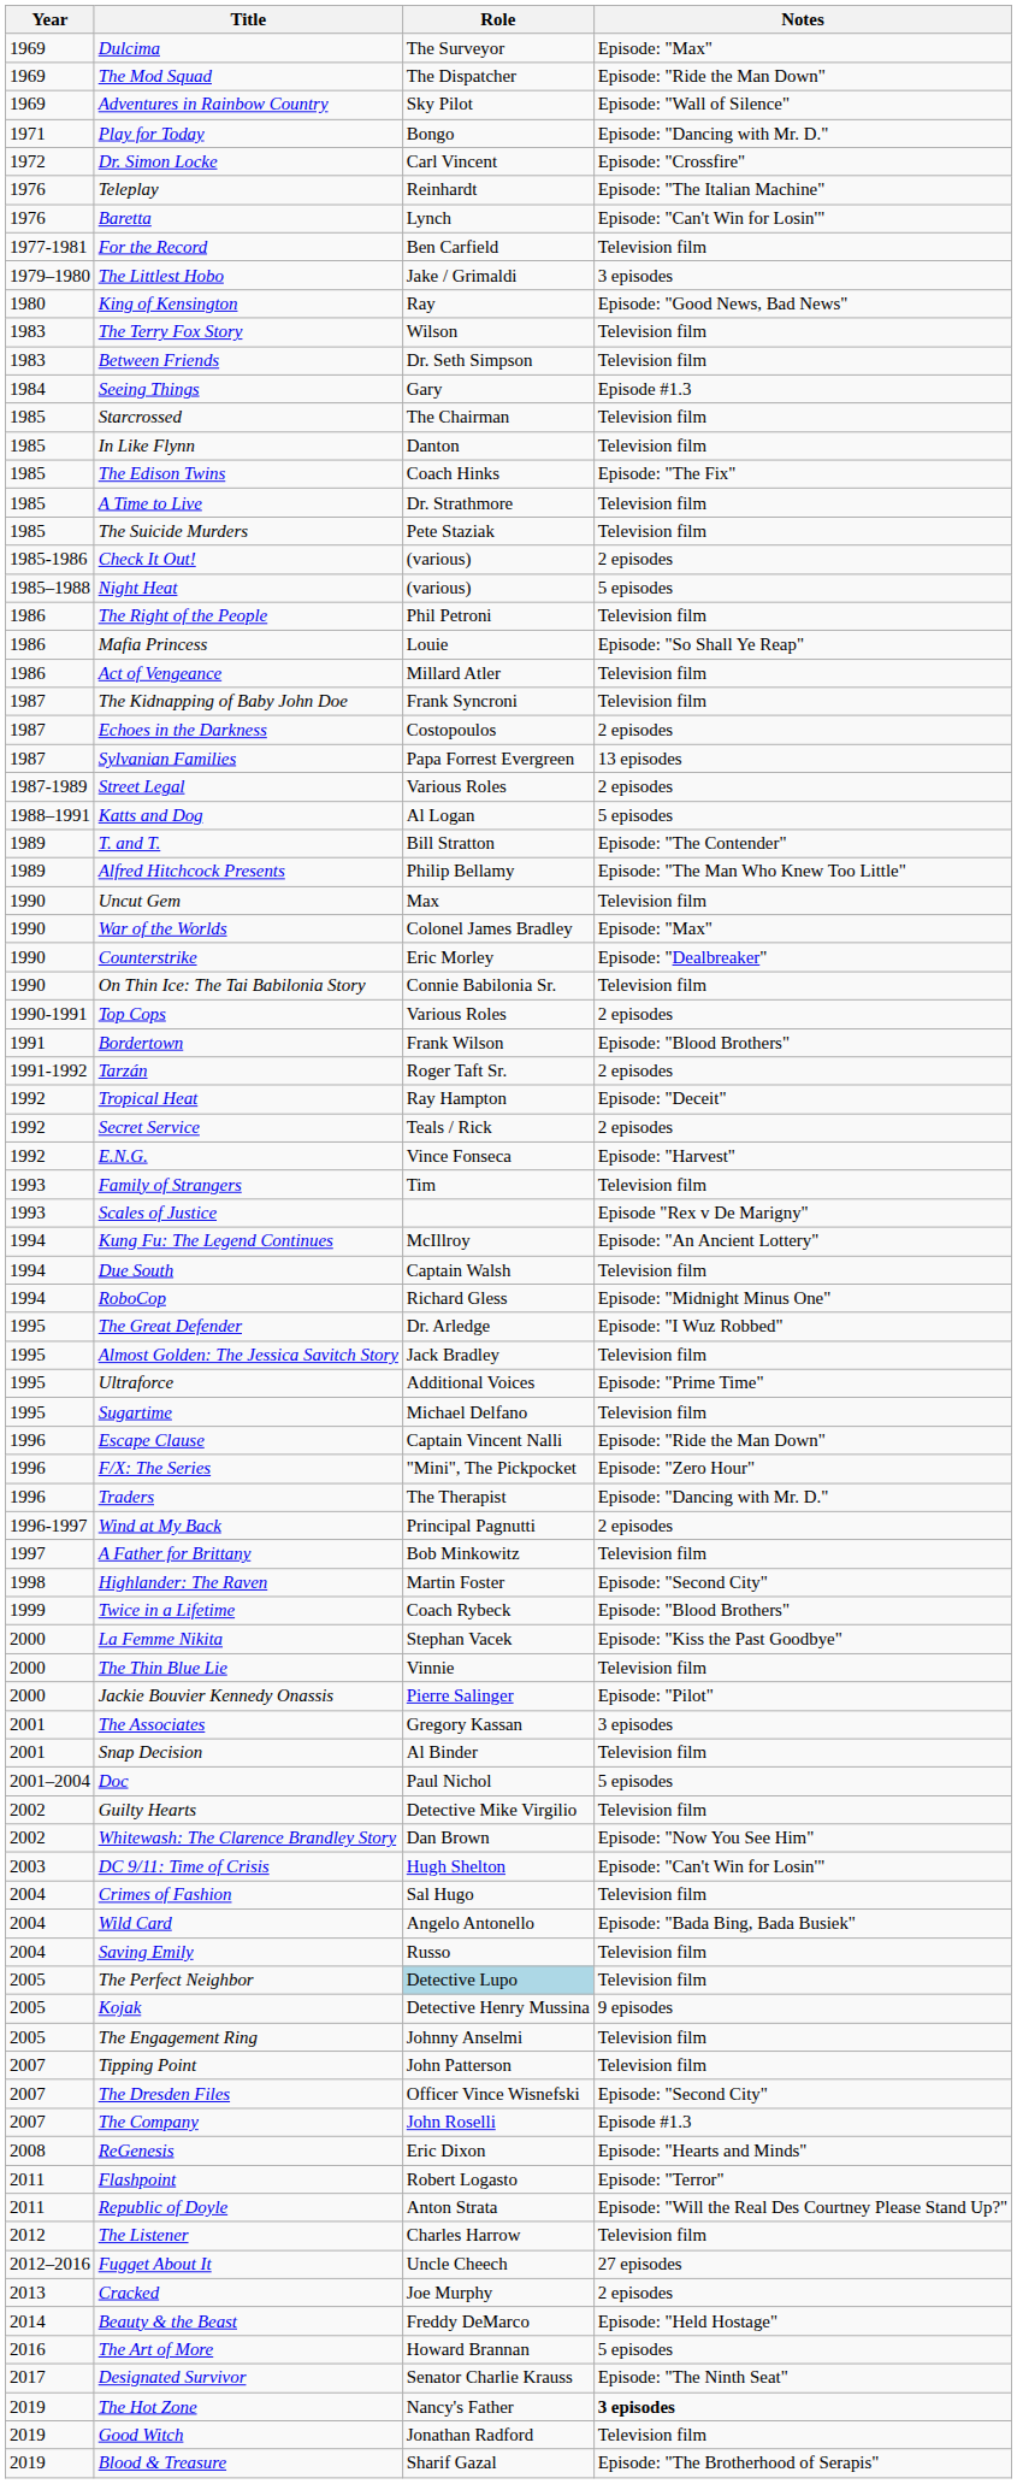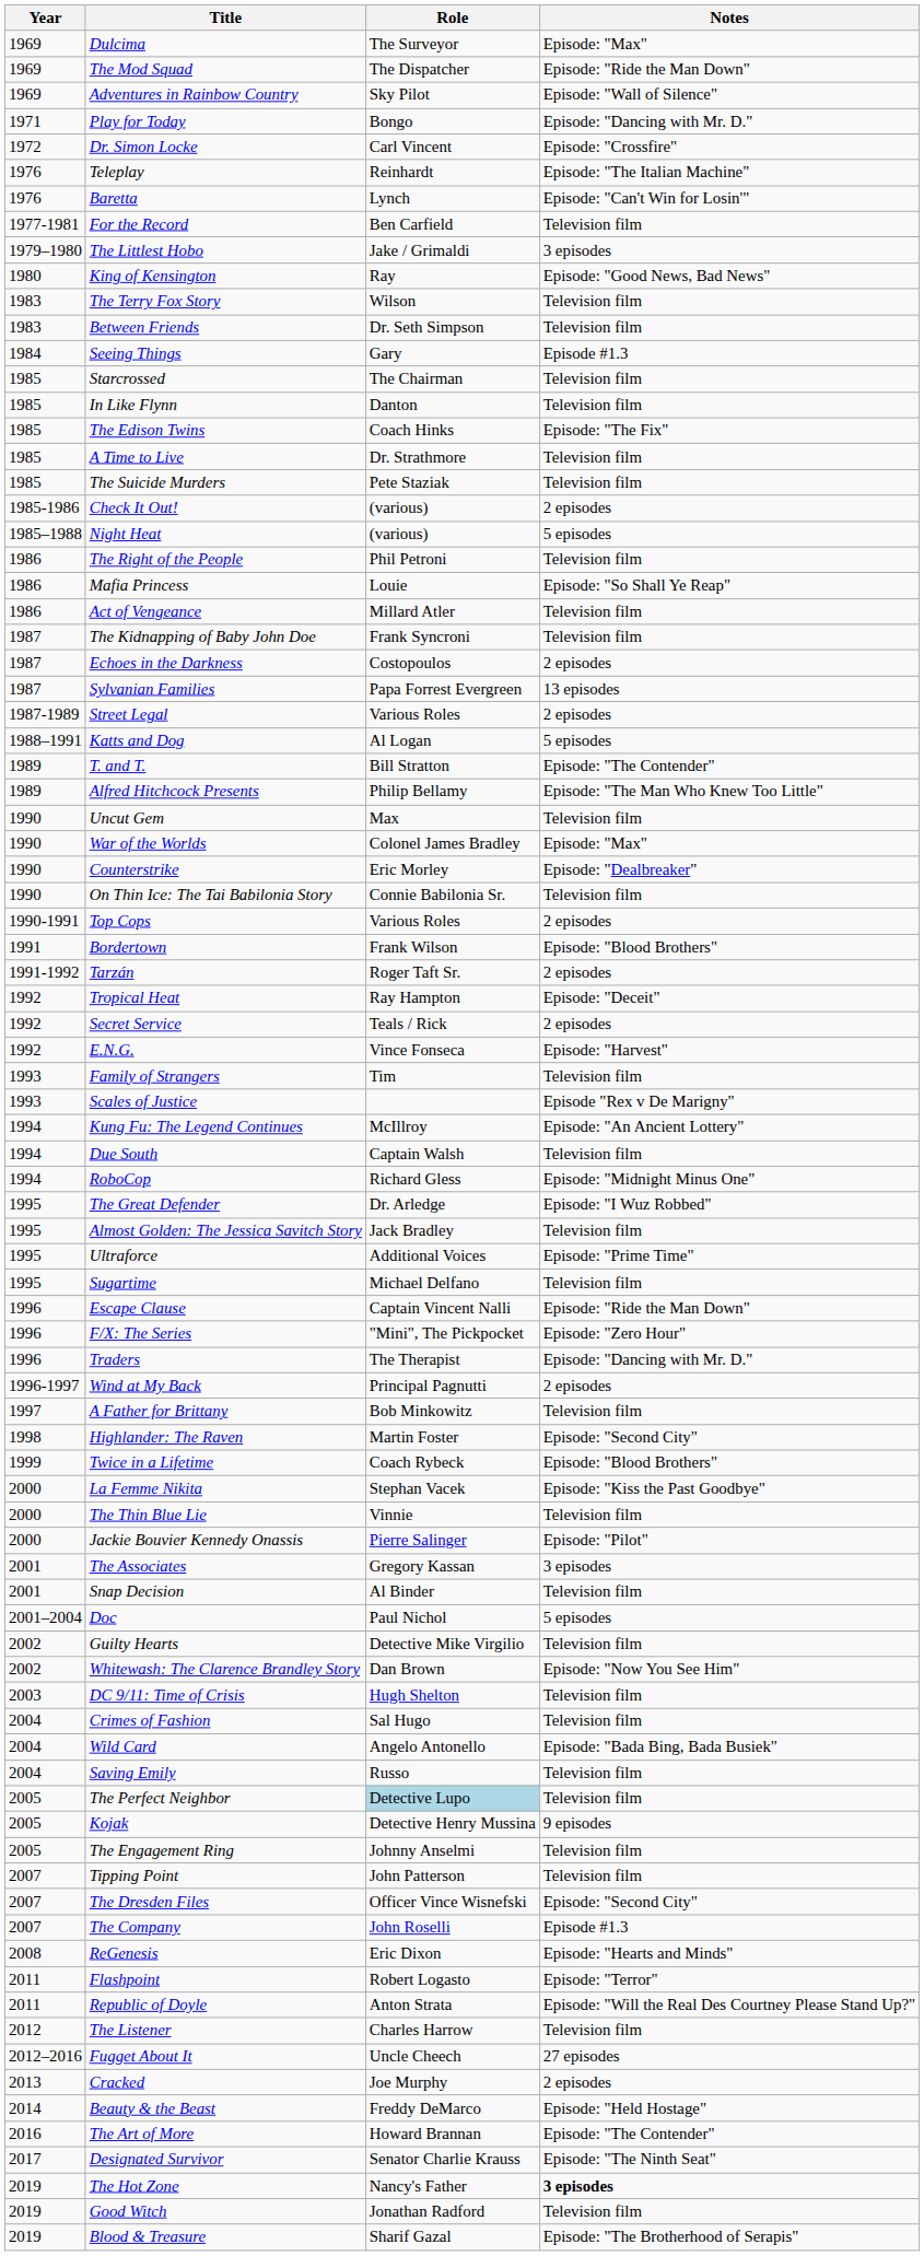 <table class="wikitable sortable">
 <tr>
 <th>Year</th>
 <th>Title</th>
 <th>Role</th>
 <th class="unsortable">Notes</th>
 </tr>
 <tr>
 <td>1969</td>
 <td><a href='#'><em>Dulcima</em></a></td>
 <td>The Surveyor</td>
 <td>Episode: "Max"</td>
 </tr>
 <tr>
 <td>1969</td>
 <td data-sort-value="Mod Squad, The"><em><a href='#'>The Mod Squad</a></em></td>
 <td>The Dispatcher</td>
 <td>Episode: "Ride the Man Down"</td>
 </tr>
 <tr>
 <td>1969</td>
 <td><em><a href='#'>Adventures in Rainbow Country</a></em></td>
 <td>Sky Pilot</td>
 <td>Episode: "Wall of Silence"</td>
 </tr>
 <tr>
 <td>1971</td>
 <td><em><a href='#'>Play for Today</a></em></td>
 <td>Bongo</td>
 <td>Episode: "Dancing with Mr. D."</td>
 </tr>
 <tr>
 <td>1972</td>
 <td><em><a href='#'>Dr. Simon Locke</a></em></td>
 <td>Carl Vincent</td>
 <td>Episode: "Crossfire"</td>
 </tr>
 <tr>
 <td>1976</td>
 <td><em>Teleplay</em></td>
 <td>Reinhardt</td>
 <td>Episode: "The Italian Machine"</td>
 </tr>
 <tr>
 <td>1976</td>
 <td><em><a href='#'>Baretta</a></em></td>
 <td>Lynch</td>
 <td>Episode: "Can't Win for Losin'"</td>
 </tr>
 <tr>
 <td>1977-1981</td>
 <td><a href='#'><em>For the Record</em></a></td>
 <td>Ben Carfield</td>
 <td>Television film</td>
 </tr>
 <tr>
 <td>1979–1980</td>
 <td data-sort-value="Littlest Hobo, The"><em><a href='#'>The Littlest Hobo</a></em></td>
 <td>Jake / Grimaldi</td>
 <td>3 episodes</td>
 </tr>
 <tr>
 <td>1980</td>
 <td><em><a href='#'>King of Kensington</a></em></td>
 <td>Ray</td>
 <td>Episode: "Good News, Bad News"</td>
 </tr>
 <tr>
 <td>1983</td>
 <td data-sort-value="Terry Fox Story, The"><em><a href='#'>The Terry Fox Story</a></em></td>
 <td>Wilson</td>
 <td>Television film</td>
 </tr>
 <tr>
 <td>1983</td>
 <td><a href='#'><em>Between Friends</em></a></td>
 <td>Dr. Seth Simpson</td>
 <td>Television film</td>
 </tr>
 <tr>
 <td>1984</td>
 <td><a href='#'><em>Seeing Things</em></a></td>
 <td>Gary</td>
 <td>Episode #1.3</td>
 </tr>
 <tr>
 <td>1985</td>
 <td><em>Starcrossed</em></td>
 <td>The Chairman</td>
 <td>Television film</td>
 </tr>
 <tr>
 <td>1985</td>
 <td><em>In Like Flynn</em></td>
 <td>Danton</td>
 <td>Television film</td>
 </tr>
 <tr>
 <td>1985</td>
 <td data-sort-value="Edison Twins, The"><em><a href='#'>The Edison Twins</a></em></td>
 <td>Coach Hinks</td>
 <td>Episode: "The Fix"</td>
 </tr>
 <tr>
 <td>1985</td>
 <td data-sort-value="Time to Live, A"><em><a href='#'>A Time to Live</a></em></td>
 <td>Dr. Strathmore</td>
 <td>Television film</td>
 </tr>
 <tr>
 <td>1985</td>
 <td data-sort-value="Suicide Murders, The"><em>The Suicide Murders</em></td>
 <td>Pete Staziak</td>
 <td>Television film</td>
 </tr>
 <tr>
 <td>1985-1986</td>
 <td><a href='#'><em>Check It Out!</em></a></td>
 <td>(various)</td>
 <td>2 episodes</td>
 </tr>
 <tr>
 <td>1985–1988</td>
 <td><em><a href='#'>Night Heat</a></em></td>
 <td>(various)</td>
 <td>5 episodes</td>
 </tr>
 <tr>
 <td>1986</td>
 <td data-sort-value="Right of the People, The"><em><a href='#'>The Right of the People</a></em></td>
 <td>Phil Petroni</td>
 <td>Television film</td>
 </tr>
 <tr>
 <td>1986</td>
 <td><em>Mafia Princess</em></td>
 <td>Louie</td>
 <td>Episode: "So Shall Ye Reap"</td>
 </tr>
 <tr>
 <td>1986</td>
 <td><a href='#'><em>Act of Vengeance</em></a></td>
 <td>Millard Atler</td>
 <td>Television film</td>
 </tr>
 <tr>
 <td>1987</td>
 <td data-sort-value="Kidnapping of Baby John Doe, The"><em>The Kidnapping of Baby John Doe</em></td>
 <td>Frank Syncroni</td>
 <td>Television film</td>
 </tr>
 <tr>
 <td>1987</td>
 <td><em><a href='#'>Echoes in the Darkness</a></em></td>
 <td>Costopoulos</td>
 <td>2 episodes</td>
 </tr>
 <tr>
 <td>1987</td>
 <td><a href='#'><em>Sylvanian Families</em></a></td>
 <td>Papa Forrest Evergreen</td>
 <td>13 episodes</td>
 </tr>
 <tr>
 <td>1987-1989</td>
 <td><a href='#'><em>Street Legal</em></a></td>
 <td>Various Roles</td>
 <td>2 episodes</td>
 </tr>
 <tr>
 <td>1988–1991</td>
 <td><em><a href='#'>Katts and Dog</a></em></td>
 <td>Al Logan</td>
 <td>5 episodes</td>
 </tr>
 <tr>
 <td>1989</td>
 <td><em><a href='#'>T. and T.</a></em></td>
 <td>Bill Stratton</td>
 <td>Episode: "The Contender"</td>
 </tr>
 <tr>
 <td>1989</td>
 <td><a href='#'><em>Alfred Hitchcock Presents</em></a></td>
 <td>Philip Bellamy</td>
 <td>Episode: "The Man Who Knew Too Little"</td>
 </tr>
 <tr>
 <td>1990</td>
 <td><em>Uncut Gem</em></td>
 <td>Max</td>
 <td>Television film</td>
 </tr>
 <tr>
 <td>1990</td>
 <td><a href='#'><em>War of the Worlds</em></a></td>
 <td>Colonel James Bradley</td>
 <td>Episode: "Max"</td>
 </tr>
 <tr>
 <td>1990</td>
 <td><a href='#'><em>Counterstrike</em></a></td>
 <td>Eric Morley</td>
 <td>Episode: "<a href='#'>Dealbreaker</a>"</td>
 </tr>
 <tr>
 <td>1990</td>
 <td><em>On Thin Ice: The Tai Babilonia Story</em></td>
 <td>Connie Babilonia Sr.</td>
 <td>Television film</td>
 </tr>
 <tr>
 <td>1990-1991</td>
 <td><em><a href='#'>Top Cops</a></em></td>
 <td>Various Roles</td>
 <td>2 episodes</td>
 </tr>
 <tr>
 <td>1991</td>
 <td><a href='#'><em>Bordertown</em></a></td>
 <td>Frank Wilson</td>
 <td>Episode: "Blood Brothers"</td>
 </tr>
 <tr>
 <td>1991-1992</td>
 <td><em><a href='#'>Tarzán</a></em></td>
 <td>Roger Taft Sr.</td>
 <td>2 episodes</td>
 </tr>
 <tr>
 <td>1992</td>
 <td><em><a href='#'>Tropical Heat</a></em></td>
 <td>Ray Hampton</td>
 <td>Episode: "Deceit"</td>
 </tr>
 <tr>
 <td>1992</td>
 <td><a href='#'><em>Secret Service</em></a></td>
 <td>Teals / Rick</td>
 <td>2 episodes</td>
 </tr>
 <tr>
 <td>1992</td>
 <td><em><a href='#'>E.N.G.</a></em></td>
 <td>Vince Fonseca</td>
 <td>Episode: "Harvest"</td>
 </tr>
 <tr>
 <td>1993</td>
 <td><em><a href='#'>Family of Strangers</a></em></td>
 <td>Tim</td>
 <td>Television film</td>
 </tr>
 <tr>
 <td>1993</td>
 <td><em><a href='#'>Scales of Justice</a></em></td>
 <td></td>
 <td>Episode "Rex v De Marigny"</td>
 </tr>
 <tr>
 <td>1994</td>
 <td><em><a href='#'>Kung Fu: The Legend Continues</a></em></td>
 <td>McIllroy</td>
 <td>Episode: "An Ancient Lottery"</td>
 </tr>
 <tr>
 <td>1994</td>
 <td><em><a href='#'>Due South</a></em></td>
 <td>Captain Walsh</td>
 <td>Television film</td>
 </tr>
 <tr>
 <td>1994</td>
 <td><a href='#'><em>RoboCop</em></a></td>
 <td>Richard Gless</td>
 <td>Episode: "Midnight Minus One"</td>
 </tr>
 <tr>
 <td>1995</td>
 <td data-sort-value="Great Defender, The"><a href='#'><em>The Great Defender</em></a></td>
 <td>Dr. Arledge</td>
 <td>Episode: "I Wuz Robbed"</td>
 </tr>
 <tr>
 <td>1995</td>
 <td><em><a href='#'>Almost Golden: The Jessica Savitch Story</a></em></td>
 <td>Jack Bradley</td>
 <td>Television film</td>
 </tr>
 <tr>
 <td>1995</td>
 <td><em>Ultraforce</em></td>
 <td>Additional Voices</td>
 <td>Episode: "Prime Time"</td>
 </tr>
 <tr>
 <td>1995</td>
 <td><a href='#'><em>Sugartime</em></a></td>
 <td>Michael Delfano</td>
 <td>Television film</td>
 </tr>
 <tr>
 <td>1996</td>
 <td><a href='#'><em>Escape Clause</em></a></td>
 <td>Captain Vincent Nalli</td>
 <td>Episode: "Ride the Man Down"</td>
 </tr>
 <tr>
 <td>1996</td>
 <td><em><a href='#'>F/X: The Series</a></em></td>
 <td>"Mini", The Pickpocket</td>
 <td>Episode: "Zero Hour"</td>
 </tr>
 <tr>
 <td>1996</td>
 <td><a href='#'><em>Traders</em></a></td>
 <td>The Therapist</td>
 <td>Episode: "Dancing with Mr. D."</td>
 </tr>
 <tr>
 <td>1996-1997</td>
 <td><em><a href='#'>Wind at My Back</a></em></td>
 <td>Principal Pagnutti</td>
 <td>2 episodes</td>
 </tr>
 <tr>
 <td>1997</td>
 <td data-sort-value="Father for Brittany, A"><em><a href='#'>A Father for Brittany</a></em></td>
 <td>Bob Minkowitz</td>
 <td>Television film</td>
 </tr>
 <tr>
 <td>1998</td>
 <td><em><a href='#'>Highlander: The Raven</a></em></td>
 <td>Martin Foster</td>
 <td>Episode: "Second City"</td>
 </tr>
 <tr>
 <td>1999</td>
 <td><a href='#'><em>Twice in a Lifetime</em></a></td>
 <td>Coach Rybeck</td>
 <td>Episode: "Blood Brothers"</td>
 </tr>
 <tr>
 <td>2000</td>
 <td><a href='#'><em>La Femme Nikita</em></a></td>
 <td>Stephan Vacek</td>
 <td>Episode: "Kiss the Past Goodbye"</td>
 </tr>
 <tr>
 <td>2000</td>
 <td data-sort-value="Thin Blue Lie, The"><em><a href='#'>The Thin Blue Lie</a></em></td>
 <td>Vinnie</td>
 <td>Television film</td>
 </tr>
 <tr>
 <td>2000</td>
 <td><em>Jackie Bouvier Kennedy Onassis</em></td>
 <td><a href='#'>Pierre Salinger</a></td>
 <td>Episode: "Pilot"</td>
 </tr>
 <tr>
 <td>2001</td>
 <td data-sort-value="Associates, The"><a href='#'><em>The Associates</em></a></td>
 <td>Gregory Kassan</td>
 <td>3 episodes</td>
 </tr>
 <tr>
 <td>2001</td>
 <td><em>Snap Decision</em></td>
 <td>Al Binder</td>
 <td>Television film</td>
 </tr>
 <tr>
 <td>2001–2004</td>
 <td><a href='#'><em>Doc</em></a></td>
 <td>Paul Nichol</td>
 <td>5 episodes</td>
 </tr>
 <tr>
 <td>2002</td>
 <td><em>Guilty Hearts</em></td>
 <td>Detective Mike Virgilio</td>
 <td>Television film</td>
 </tr>
 <tr>
 <td>2002</td>
 <td><em><a href='#'>Whitewash: The Clarence Brandley Story</a></em></td>
 <td>Dan Brown</td>
 <td>Episode: "Now You See Him"</td>
 </tr>
 <tr>
 <td>2003</td>
 <td><em><a href='#'>DC 9/11: Time of Crisis</a></em></td>
 <td><a href='#'>Hugh Shelton</a></td>
-<td>Episode: "Can't Win for Losin'"</td>
+<td>Television film</td>
 </tr>
 <tr>
 <td>2004</td>
 <td><em><a href='#'>Crimes of Fashion</a></em></td>
 <td>Sal Hugo</td>
 <td>Television film</td>
 </tr>
 <tr>
 <td>2004</td>
 <td><a href='#'><em>Wild Card</em></a></td>
 <td>Angelo Antonello</td>
 <td>Episode: "Bada Bing, Bada Busiek"</td>
 </tr>
 <tr>
 <td>2004</td>
 <td><em><a href='#'>Saving Emily</a></em></td>
 <td>Russo</td>
 <td>Television film</td>
 </tr>
 <tr>
 <td>2005</td>
 <td data-sort-value="Perfect Neighbor, The"><em>The Perfect Neighbor</em></td>
 <td style="background: lightblue;">Detective Lupo</td>
 <td>Television film</td>
 </tr>
 <tr>
 <td>2005</td>
 <td><a href='#'><em>Kojak</em></a></td>
 <td>Detective Henry Mussina</td>
 <td>9 episodes</td>
 </tr>
 <tr>
 <td>2005</td>
 <td data-sort-value="Engagement Ring, The"><em>The Engagement Ring</em></td>
 <td>Johnny Anselmi</td>
 <td>Television film</td>
 </tr>
 <tr>
 <td>2007</td>
 <td><em>Tipping Point</em></td>
 <td>John Patterson</td>
 <td>Television film</td>
 </tr>
 <tr>
 <td>2007</td>
 <td data-sort-value="Dresden Files, The"><a href='#'><em>The Dresden Files</em></a></td>
 <td>Officer Vince Wisnefski</td>
 <td>Episode: "Second City"</td>
 </tr>
 <tr>
 <td>2007</td>
 <td data-sort-value="Company, The"><a href='#'><em>The Company</em></a></td>
 <td><a href='#'>John Roselli</a></td>
 <td>Episode #1.3</td>
 </tr>
 <tr>
 <td>2008</td>
 <td><em><a href='#'>ReGenesis</a></em></td>
 <td>Eric Dixon</td>
 <td>Episode: "Hearts and Minds"</td>
 </tr>
 <tr>
 <td>2011</td>
 <td><a href='#'><em>Flashpoint</em></a></td>
 <td>Robert Logasto</td>
 <td>Episode: "Terror"</td>
 </tr>
 <tr>
 <td>2011</td>
 <td><em><a href='#'>Republic of Doyle</a></em></td>
 <td>Anton Strata</td>
 <td>Episode: "Will the Real Des Courtney Please Stand Up?"</td>
 </tr>
 <tr>
 <td>2012</td>
 <td data-sort-value="Listener, The"><a href='#'><em>The Listener</em></a></td>
 <td>Charles Harrow</td>
 <td>Television film</td>
 </tr>
 <tr>
 <td>2012–2016</td>
 <td><em><a href='#'>Fugget About It</a></em></td>
 <td>Uncle Cheech</td>
 <td>27 episodes</td>
 </tr>
 <tr>
 <td>2013</td>
 <td><a href='#'><em>Cracked</em></a></td>
 <td>Joe Murphy</td>
 <td>2 episodes</td>
 </tr>
 <tr>
 <td>2014</td>
 <td><a href='#'><em>Beauty & the Beast</em></a></td>
 <td>Freddy DeMarco</td>
 <td>Episode: "Held Hostage"</td>
 </tr>
 <tr>
 <td>2016</td>
 <td data-sort-value="Art of More, The"><em><a href='#'>The Art of More</a></em></td>
 <td>Howard Brannan</td>
-<td>5 episodes</td>
+<td>Episode: "The Contender"</td>
 </tr>
 <tr>
 <td>2017</td>
 <td><a href='#'><em>Designated Survivor</em></a></td>
 <td>Senator Charlie Krauss</td>
 <td>Episode: "The Ninth Seat"</td>
 </tr>
 <tr>
 <td>2019</td>
 <td data-sort-value="Hot Zone, The"><a href='#'><em>The Hot Zone</em></a></td>
 <td>Nancy's Father</td>
 <td><strong>3 episodes</strong></td>
 </tr>
 <tr>
 <td>2019</td>
 <td><a href='#'><em>Good Witch</em></a></td>
 <td>Jonathan Radford</td>
 <td>Television film</td>
 </tr>
 <tr>
 <td>2019</td>
 <td><em><a href='#'>Blood & Treasure</a></em></td>
 <td>Sharif Gazal</td>
 <td>Episode: "The Brotherhood of Serapis"</td>
 </tr>
 </table>
